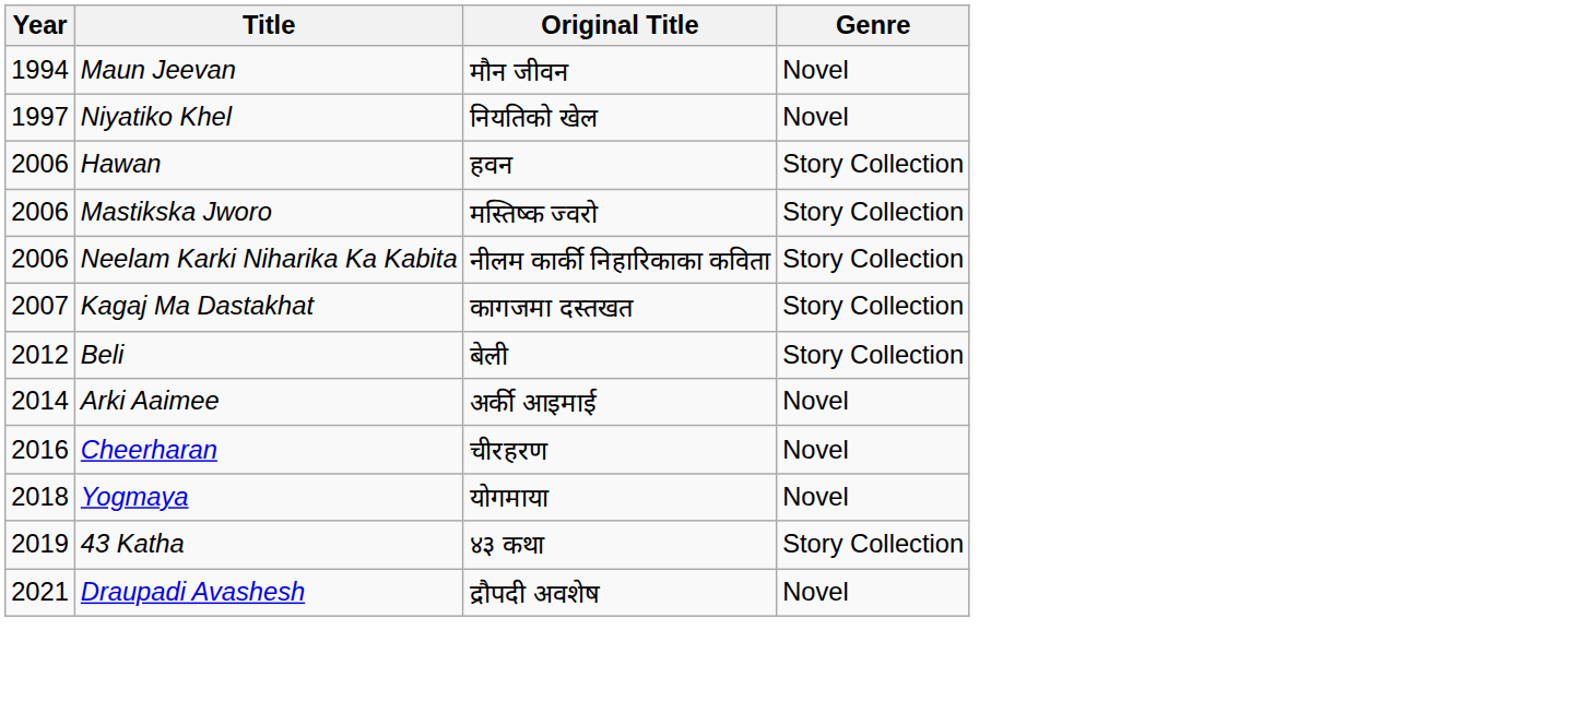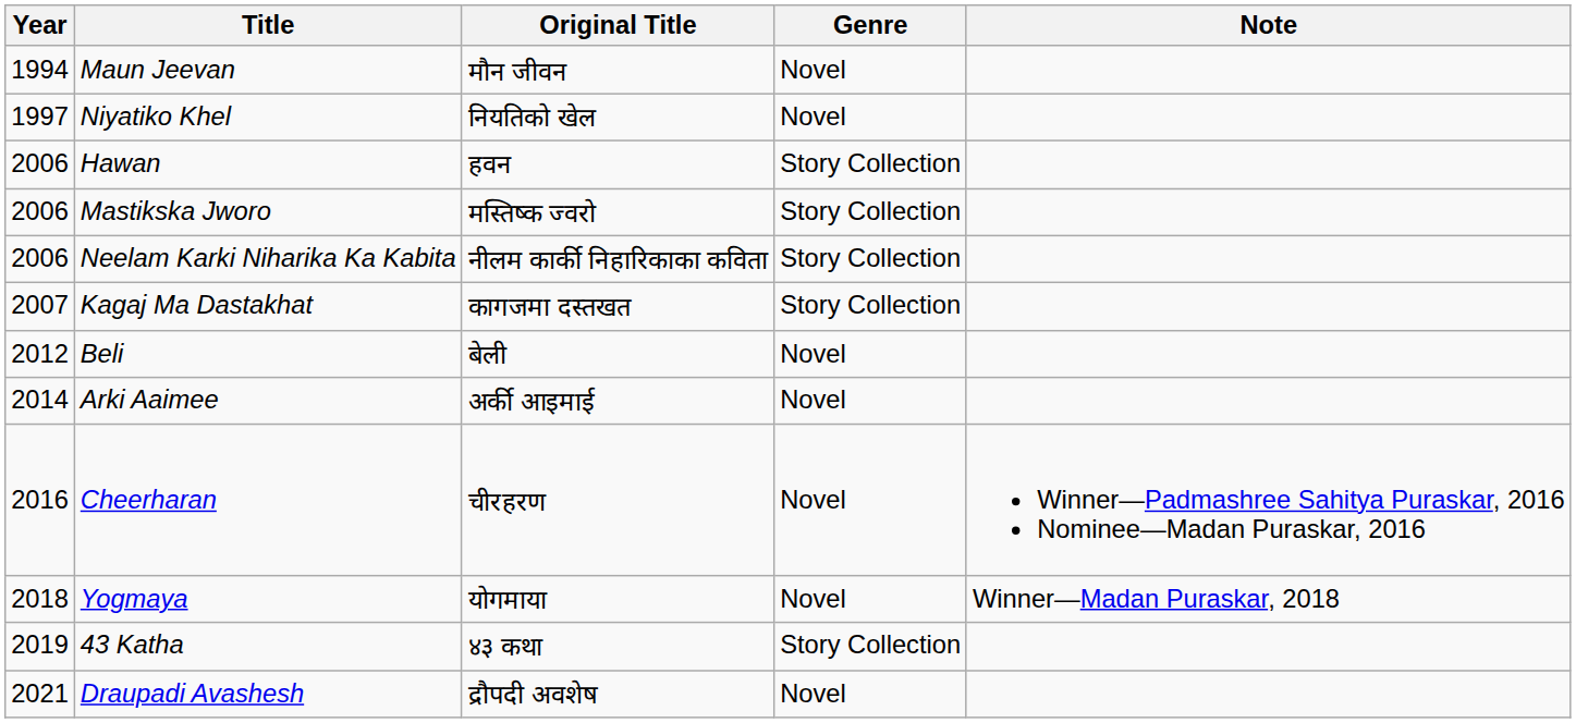 <table class="wikitable">
 <tr>
 <th>Year</th>
 <th>Title</th>
 <th>Original Title</th>
 <th>Genre</th>
+<th>Note</th>
 </tr>
 <tr>
 <td>1994</td>
 <td><em>Maun Jeevan</em></td>
 <td>मौन जीवन</td>
 <td>Novel</td>
+<td></td>
 </tr>
 <tr>
 <td>1997</td>
 <td><em>Niyatiko Khel</em></td>
 <td>नियतिको खेल</td>
 <td>Novel</td>
+<td></td>
 </tr>
 <tr>
 <td>2006</td>
 <td><em>Hawan</em></td>
 <td>हवन</td>
 <td>Story Collection</td>
+<td></td>
 </tr>
 <tr>
 <td>2006</td>
 <td><em>Mastikska Jworo</em></td>
 <td>मस्तिष्क ज्वरो</td>
 <td>Story Collection</td>
+<td></td>
 </tr>
 <tr>
 <td>2006</td>
 <td><em>Neelam Karki Niharika Ka Kabita</em></td>
 <td>नीलम कार्की निहारिकाका कविता</td>
 <td>Story Collection</td>
+<td></td>
 </tr>
 <tr>
 <td>2007</td>
 <td><em>Kagaj Ma Dastakhat</em></td>
 <td>कागजमा दस्तखत</td>
 <td>Story Collection</td>
+<td></td>
 </tr>
 <tr>
 <td>2012</td>
 <td><em>Beli</em></td>
 <td>बेली</td>
-<td>Story Collection</td>
+<td>Novel</td>
+<td></td>
 </tr>
 <tr>
 <td>2014</td>
 <td><em>Arki Aaimee</em></td>
 <td>अर्की आइमाई</td>
 <td>Novel</td>
+<td></td>
 </tr>
 <tr>
 <td>2016</td>
 <td><em><a href='#'>Cheerharan</a></em></td>
 <td>चीरहरण</td>
 <td>Novel</td>
+<td><br><ul><li>Winner—<a href='#'>Padmashree Sahitya Puraskar</a>, 2016</li><li>Nominee—Madan Puraskar, 2016</li></ul></td>
 </tr>
 <tr>
 <td>2018</td>
 <td><a href='#'><em>Yogmaya</em></a></td>
 <td>योगमाया</td>
 <td>Novel</td>
+<td>Winner—<a href='#'>Madan Puraskar</a>, 2018</td>
 </tr>
 <tr>
 <td>2019</td>
 <td><em>43 Katha</em></td>
 <td>४३ कथा</td>
 <td>Story Collection</td>
+<td></td>
 </tr>
 <tr>
 <td>2021</td>
 <td><em><a href='#'>Draupadi Avashesh</a></em></td>
 <td>द्रौपदी अवशेष</td>
 <td>Novel</td>
+<td></td>
 </tr>
 </table>
